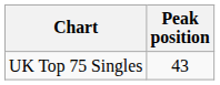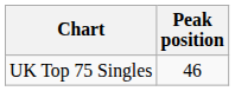 <table class="wikitable">
 <tr>
 <th>Chart</th>
 <th>Peak<br>position</th>
 </tr>
 <tr>
 <td>UK Top 75 Singles</td>
-<td align="center">43</td>
+<td align="center">46</td>
 </tr>
 </table>
